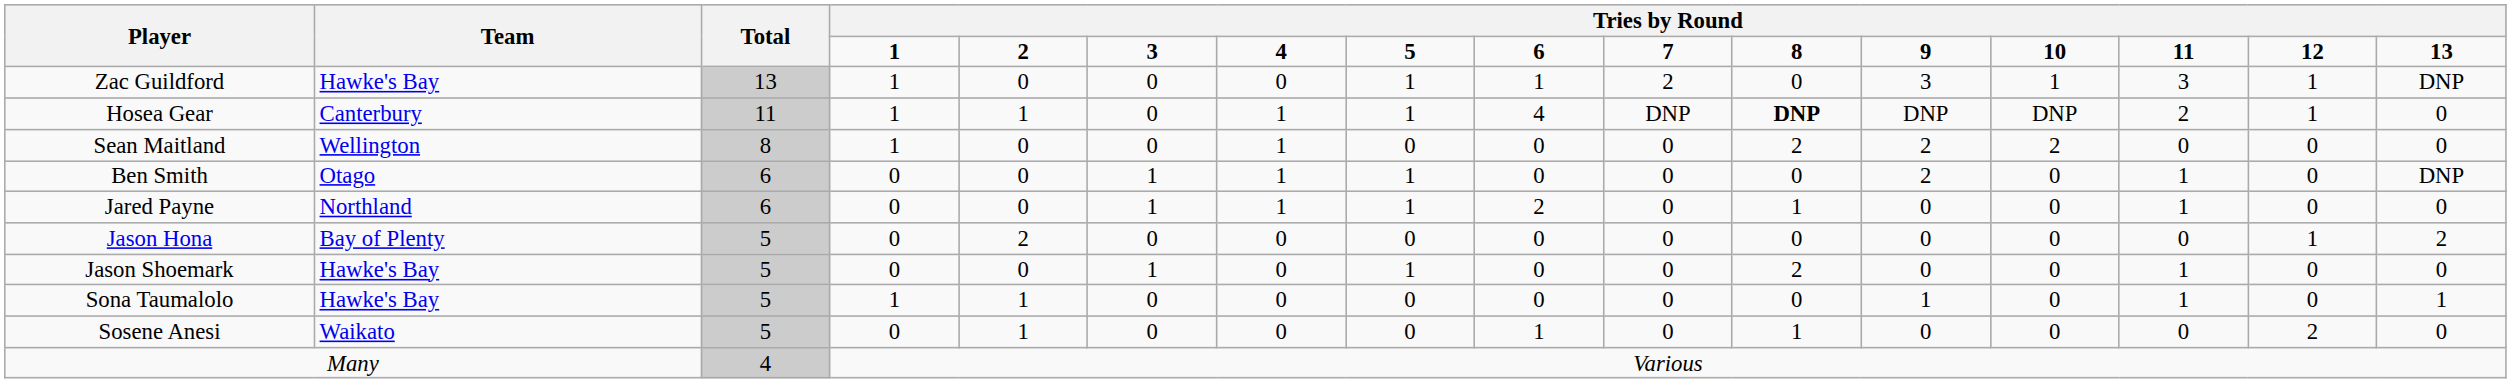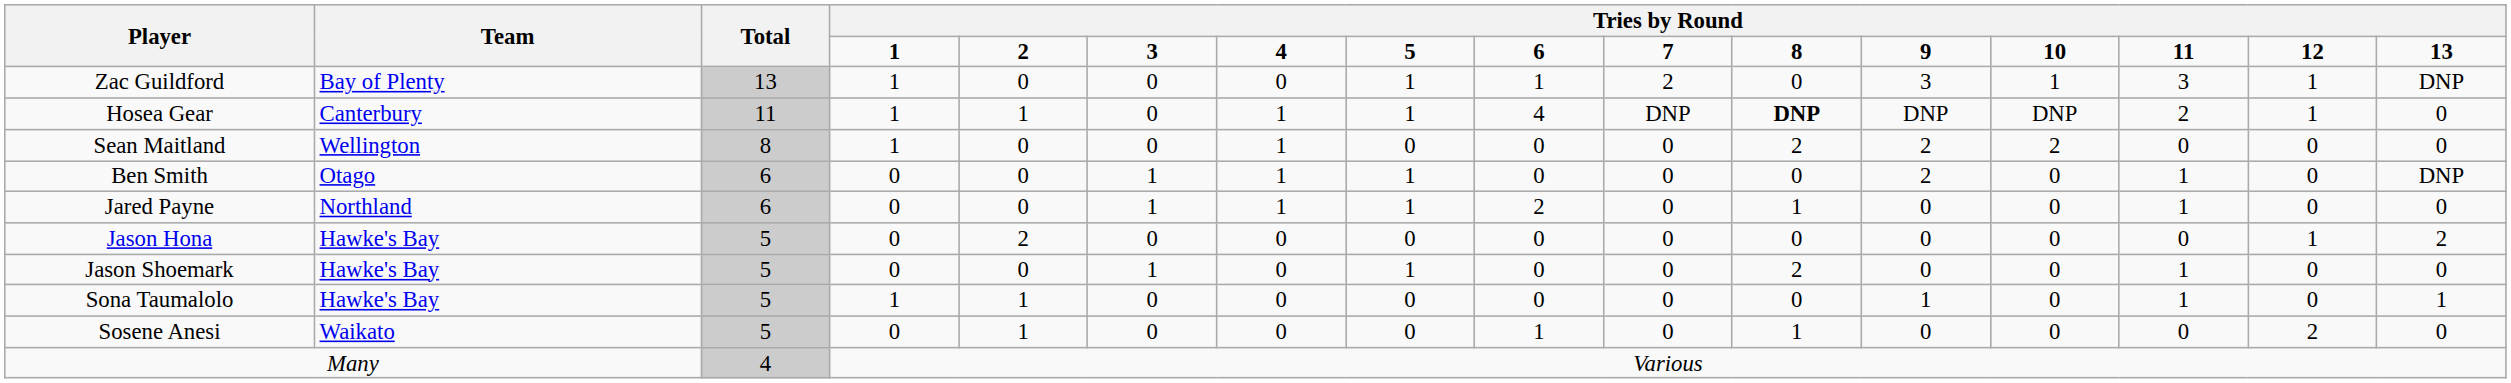 <table class="wikitable" style="text-align:center; line-height: 90%; font-size:90%;" width=100%>
 <tr>
 <th rowspan=2 width=12%>Player</th>
 <th rowspan=2 width=15%>Team</th>
 <th rowspan=2 width=5%>Total</th>
 <th colspan=13>Tries by Round</th>
 </tr>
 <tr>
 <td width=5%><strong>1</strong></td>
 <td width=5%><strong>2</strong></td>
 <td width=5%><strong>3</strong></td>
 <td width=5%><strong>4</strong></td>
 <td width=5%><strong>5</strong></td>
 <td width=5%><strong>6</strong></td>
 <td width=5%><strong>7</strong></td>
 <td width=5%><strong>8</strong></td>
 <td width=5%><strong>9</strong></td>
 <td width=5%><strong>10</strong></td>
 <td width=5%><strong>11</strong></td>
 <td width=5%><strong>12</strong></td>
 <td width=5%><strong>13</strong></td>
 </tr>
 <tr>
 <td>Zac Guildford</td>
-<td align=left> <a href='#'>Hawke's Bay</a></td>
+<td align=left> <a href='#'>Bay of Plenty</a></td>
 <td bgcolor=#cccccc>13</td>
 <td>1</td>
 <td>0</td>
 <td>0</td>
 <td>0</td>
 <td>1</td>
 <td>1</td>
 <td>2</td>
 <td>0</td>
 <td>3</td>
 <td>1</td>
 <td>3</td>
 <td>1</td>
 <td>DNP</td>
 </tr>
 <tr>
 <td>Hosea Gear</td>
 <td align=left> <a href='#'>Canterbury</a></td>
 <td bgcolor=#cccccc>11</td>
 <td>1</td>
 <td>1</td>
 <td>0</td>
 <td>1</td>
 <td>1</td>
 <td>4</td>
 <td>DNP</td>
 <td><strong>DNP</strong></td>
 <td>DNP</td>
 <td>DNP</td>
 <td>2</td>
 <td>1</td>
 <td>0</td>
 </tr>
 <tr>
 <td>Sean Maitland</td>
 <td align=left> <a href='#'>Wellington</a></td>
 <td bgcolor=#cccccc>8</td>
 <td>1</td>
 <td>0</td>
 <td>0</td>
 <td>1</td>
 <td>0</td>
 <td>0</td>
 <td>0</td>
 <td>2</td>
 <td>2</td>
 <td>2</td>
 <td>0</td>
 <td>0</td>
 <td>0</td>
 </tr>
 <tr>
 <td>Ben Smith</td>
 <td align=left> <a href='#'>Otago</a></td>
 <td bgcolor=#cccccc>6</td>
 <td>0</td>
 <td>0</td>
 <td>1</td>
 <td>1</td>
 <td>1</td>
 <td>0</td>
 <td>0</td>
 <td>0</td>
 <td>2</td>
 <td>0</td>
 <td>1</td>
 <td>0</td>
 <td>DNP</td>
 </tr>
 <tr>
 <td>Jared Payne</td>
 <td align=left> <a href='#'>Northland</a></td>
 <td bgcolor=#cccccc>6</td>
 <td>0</td>
 <td>0</td>
 <td>1</td>
 <td>1</td>
 <td>1</td>
 <td>2</td>
 <td>0</td>
 <td>1</td>
 <td>0</td>
 <td>0</td>
 <td>1</td>
 <td>0</td>
 <td>0</td>
 </tr>
 <tr>
 <td><a href='#'>Jason Hona</a></td>
-<td align=left> <a href='#'>Bay of Plenty</a></td>
+<td align=left> <a href='#'>Hawke's Bay</a></td>
 <td bgcolor=#cccccc>5</td>
 <td>0</td>
 <td>2</td>
 <td>0</td>
 <td>0</td>
 <td>0</td>
 <td>0</td>
 <td>0</td>
 <td>0</td>
 <td>0</td>
 <td>0</td>
 <td>0</td>
 <td>1</td>
 <td>2</td>
 </tr>
 <tr>
 <td>Jason Shoemark</td>
 <td align=left> <a href='#'>Hawke's Bay</a></td>
 <td bgcolor=#cccccc>5</td>
 <td>0</td>
 <td>0</td>
 <td>1</td>
 <td>0</td>
 <td>1</td>
 <td>0</td>
 <td>0</td>
 <td>2</td>
 <td>0</td>
 <td>0</td>
 <td>1</td>
 <td>0</td>
 <td>0</td>
 </tr>
 <tr>
 <td>Sona Taumalolo</td>
 <td align=left> <a href='#'>Hawke's Bay</a></td>
 <td bgcolor=#cccccc>5</td>
 <td>1</td>
 <td>1</td>
 <td>0</td>
 <td>0</td>
 <td>0</td>
 <td>0</td>
 <td>0</td>
 <td>0</td>
 <td>1</td>
 <td>0</td>
 <td>1</td>
 <td>0</td>
 <td>1</td>
 </tr>
 <tr>
 <td>Sosene Anesi</td>
 <td align=left> <a href='#'>Waikato</a></td>
 <td bgcolor=#cccccc>5</td>
 <td>0</td>
 <td>1</td>
 <td>0</td>
 <td>0</td>
 <td>0</td>
 <td>1</td>
 <td>0</td>
 <td>1</td>
 <td>0</td>
 <td>0</td>
 <td>0</td>
 <td>2</td>
 <td>0</td>
 </tr>
 <tr>
 <td colspan=2><em>Many</em></td>
 <td bgcolor=#cccccc>4</td>
 <td colspan=13><em>Various</em></td>
 </tr>
 </table>
